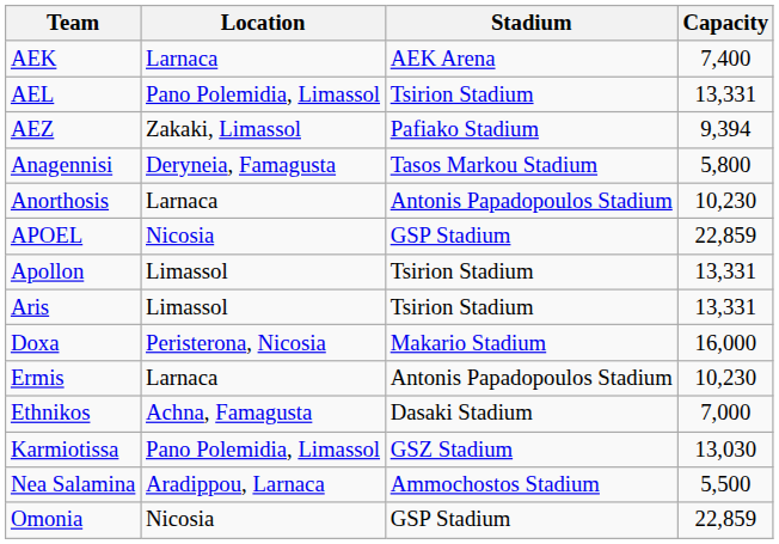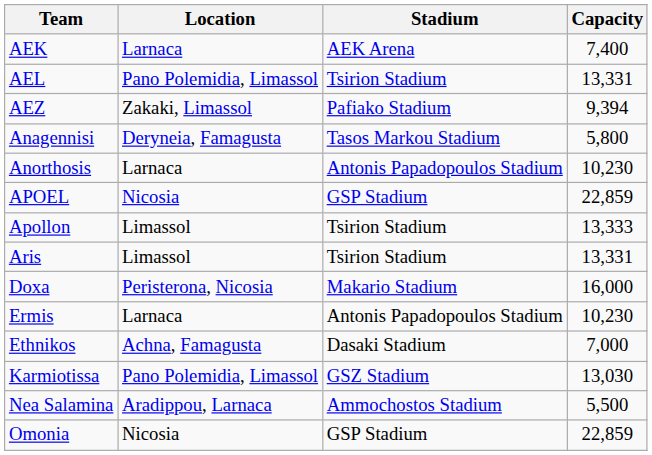 <table class="wikitable sortable">
 <tr>
 <th>Team</th>
 <th>Location</th>
 <th>Stadium</th>
 <th>Capacity</th>
 </tr>
 <tr>
 <td><a href='#'>AEK</a></td>
 <td><a href='#'>Larnaca</a></td>
 <td><a href='#'>AEK Arena</a></td>
 <td align="center">7,400</td>
 </tr>
 <tr>
 <td><a href='#'>AEL</a></td>
 <td><a href='#'>Pano Polemidia</a>, <a href='#'>Limassol</a></td>
 <td><a href='#'>Tsirion Stadium</a></td>
 <td align="center">13,331</td>
 </tr>
 <tr>
 <td><a href='#'>AEZ</a></td>
 <td>Zakaki, <a href='#'>Limassol</a></td>
 <td><a href='#'>Pafiako Stadium</a></td>
 <td align="center">9,394</td>
 </tr>
 <tr>
 <td><a href='#'>Anagennisi</a></td>
 <td><a href='#'>Deryneia</a>, <a href='#'>Famagusta</a></td>
 <td><a href='#'>Tasos Markou Stadium</a></td>
 <td align="center">5,800</td>
 </tr>
 <tr>
 <td><a href='#'>Anorthosis</a></td>
 <td>Larnaca</td>
 <td><a href='#'>Antonis Papadopoulos Stadium</a></td>
 <td align="center">10,230</td>
 </tr>
 <tr>
 <td><a href='#'>APOEL</a></td>
 <td><a href='#'>Nicosia</a></td>
 <td><a href='#'>GSP Stadium</a></td>
 <td align="center">22,859</td>
 </tr>
 <tr>
 <td><a href='#'>Apollon</a></td>
 <td>Limassol</td>
 <td>Tsirion Stadium</td>
-<td align="center">13,331</td>
+<td align="center">13,333</td>
 </tr>
 <tr>
 <td><a href='#'>Aris</a></td>
 <td>Limassol</td>
 <td>Tsirion Stadium</td>
 <td align="center">13,331</td>
 </tr>
 <tr>
 <td><a href='#'>Doxa</a></td>
 <td><a href='#'>Peristerona</a>, <a href='#'>Nicosia</a></td>
 <td><a href='#'>Makario Stadium</a></td>
 <td align="center">16,000</td>
 </tr>
 <tr>
 <td><a href='#'>Ermis</a></td>
 <td>Larnaca</td>
 <td>Antonis Papadopoulos Stadium</td>
 <td align="center">10,230</td>
 </tr>
 <tr>
 <td><a href='#'>Ethnikos</a></td>
 <td><a href='#'>Achna</a>, <a href='#'>Famagusta</a></td>
 <td>Dasaki Stadium</td>
 <td align="center">7,000</td>
 </tr>
 <tr>
 <td><a href='#'>Karmiotissa</a></td>
 <td><a href='#'>Pano Polemidia</a>, <a href='#'>Limassol</a></td>
 <td><a href='#'>GSZ Stadium</a></td>
 <td align="center">13,030</td>
 </tr>
 <tr>
 <td><a href='#'>Nea Salamina</a></td>
 <td><a href='#'>Aradippou</a>, <a href='#'>Larnaca</a></td>
 <td><a href='#'>Ammochostos Stadium</a></td>
 <td align="center">5,500</td>
 </tr>
 <tr>
 <td><a href='#'>Omonia</a></td>
 <td>Nicosia</td>
 <td>GSP Stadium</td>
 <td align="center">22,859</td>
 </tr>
 </table>
